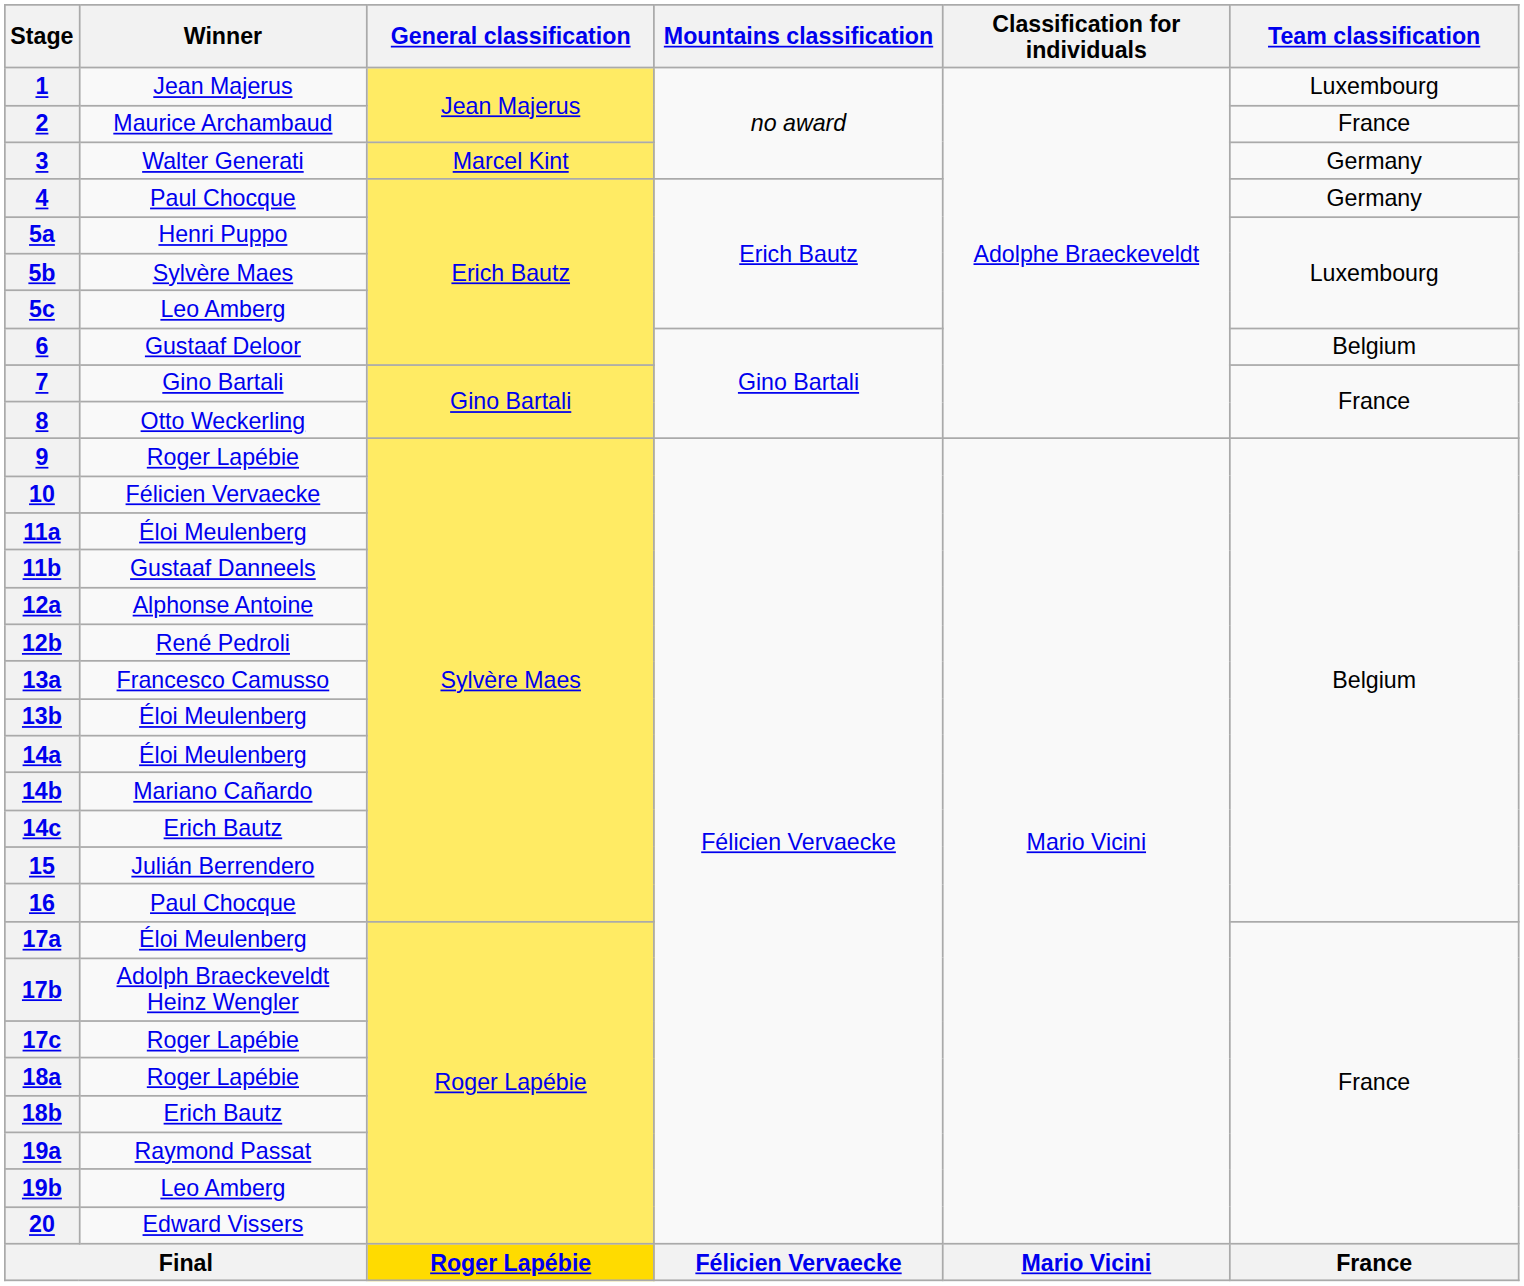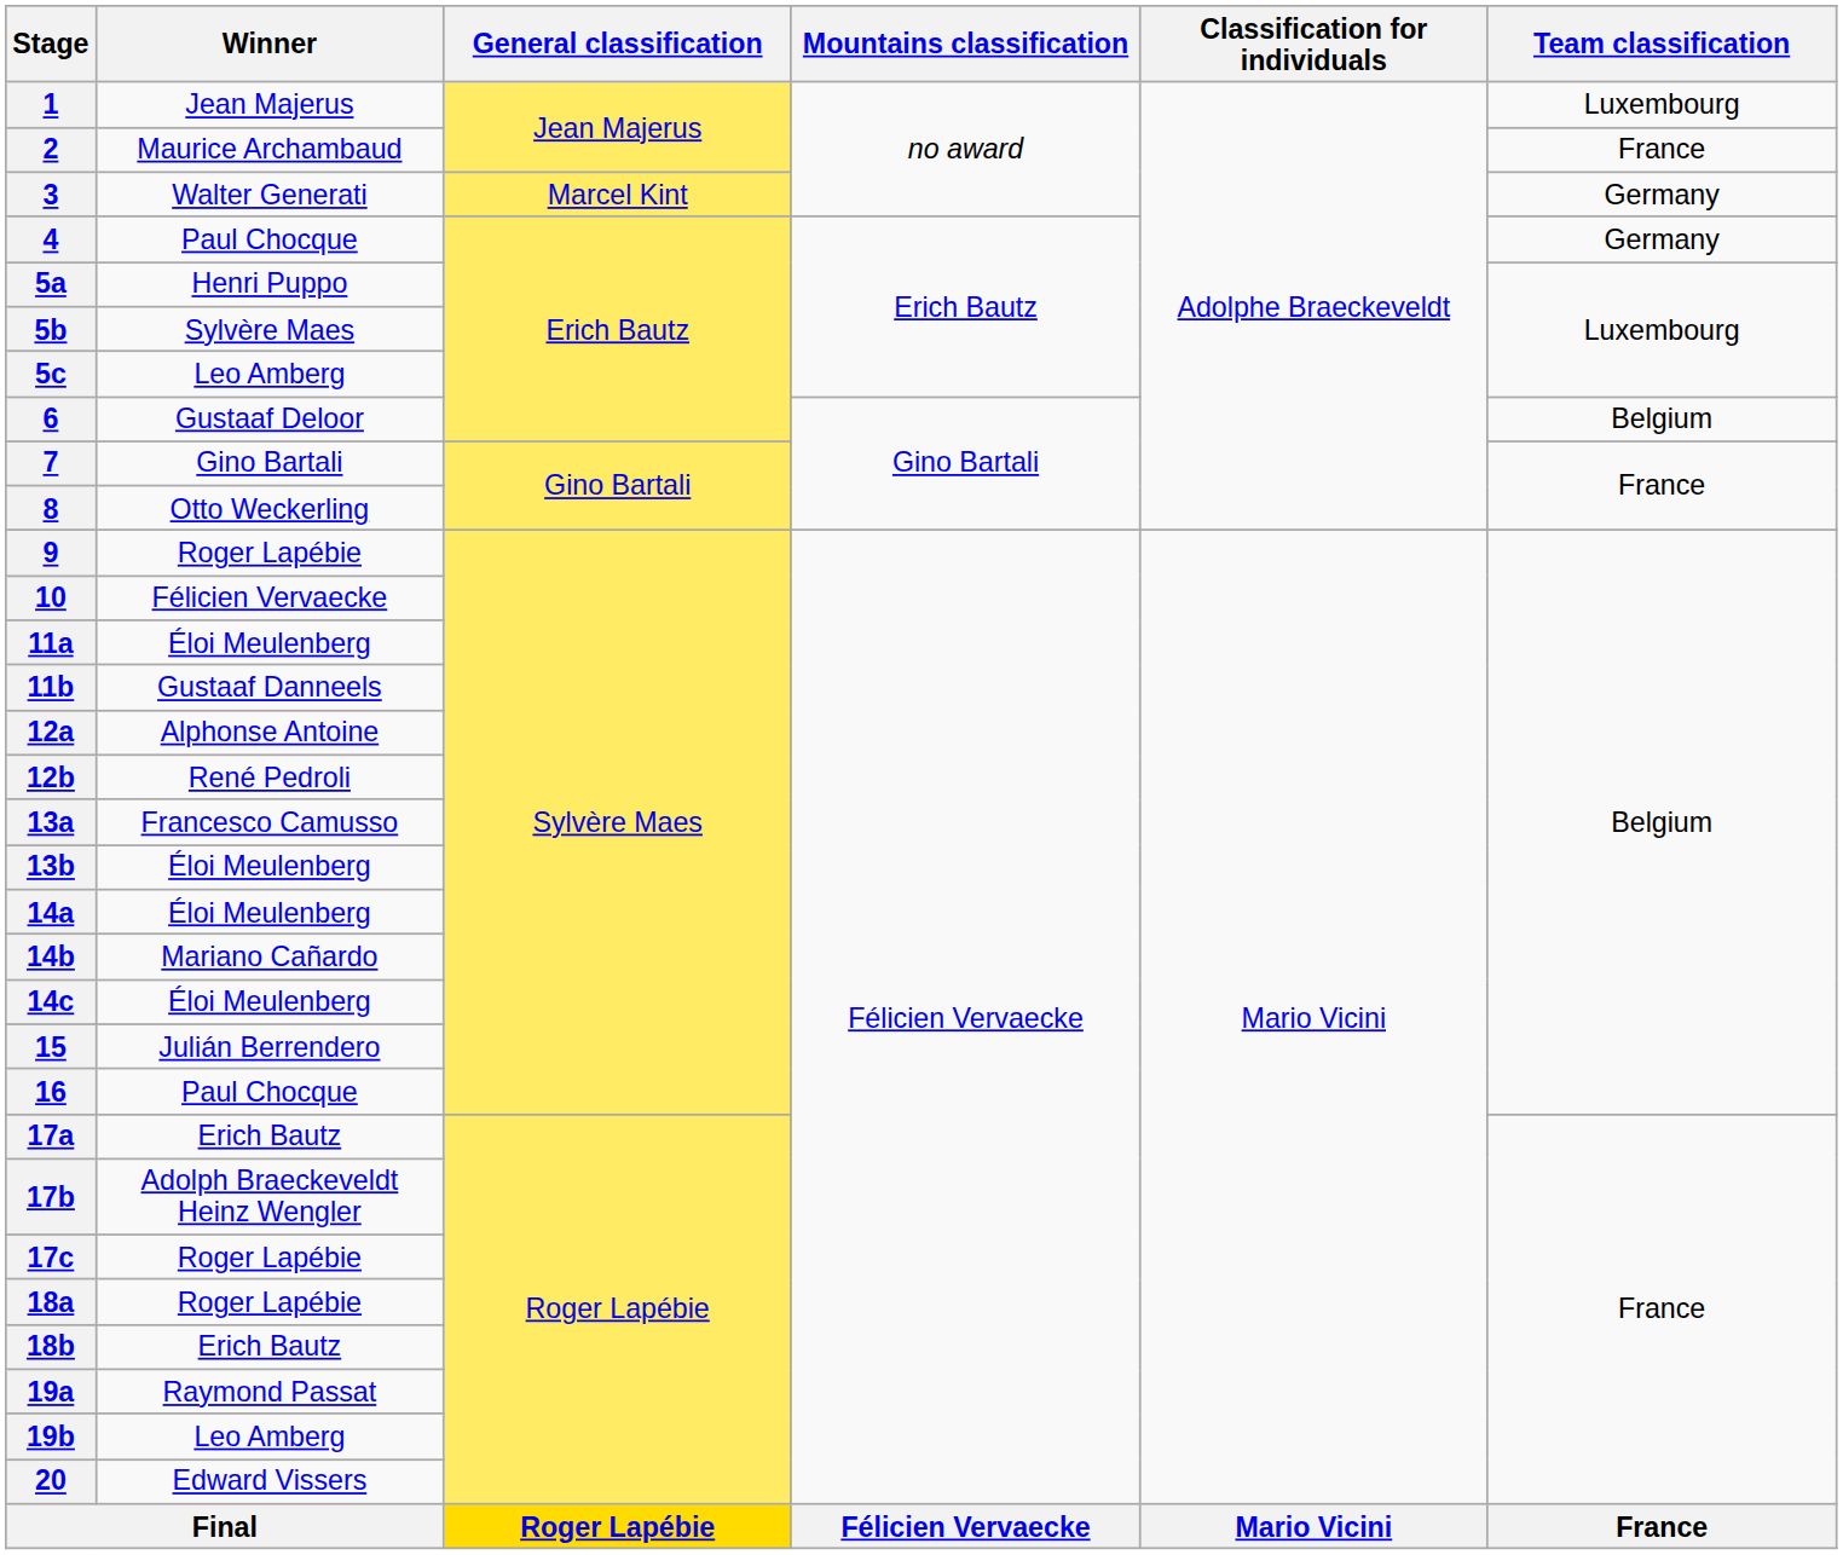 <table class="wikitable" style="text-align:center; font-size:smaller; clear:both;">
 <tr>
 <th scope="col" style="width:1%;">Stage</th>
 <th scope="col" style="width:19%;">Winner</th>
 <th scope="col" style="width:19%;"><a href='#'>General classification</a><br></th>
 <th scope="col" style="width:19%;"><a href='#'>Mountains classification</a></th>
 <th scope="col" style="width:19%;">Classification for individuals</th>
 <th scope="col" style="width:19%;"><a href='#'>Team classification</a></th>
 </tr>
 <tr>
 <th scope="row"><a href='#'>1</a></th>
 <td><a href='#'>Jean Majerus</a></td>
 <td style="background:#FFEB64;" rowspan="2"><a href='#'>Jean Majerus</a></td>
 <td rowspan="3"><em>no award</em></td>
 <td rowspan="10"><a href='#'>Adolphe Braeckeveldt</a></td>
 <td>Luxembourg</td>
 </tr>
 <tr>
 <th scope="row"><a href='#'>2</a></th>
 <td><a href='#'>Maurice Archambaud</a></td>
 <td>France</td>
 </tr>
 <tr>
 <th scope="row"><a href='#'>3</a></th>
 <td><a href='#'>Walter Generati</a></td>
 <td style="background:#FFEB64;"><a href='#'>Marcel Kint</a></td>
 <td>Germany</td>
 </tr>
 <tr>
 <th scope="row"><a href='#'>4</a></th>
 <td><a href='#'>Paul Chocque</a></td>
 <td style="background:#FFEB64;" rowspan="5"><a href='#'>Erich Bautz</a></td>
 <td rowspan="4"><a href='#'>Erich Bautz</a></td>
 <td>Germany</td>
 </tr>
 <tr>
 <th scope="row"><a href='#'>5a</a></th>
 <td><a href='#'>Henri Puppo</a></td>
 <td rowspan="3">Luxembourg</td>
 </tr>
 <tr>
 <th scope="row"><a href='#'>5b</a></th>
 <td><a href='#'>Sylvère Maes</a></td>
 </tr>
 <tr>
 <th scope="row"><a href='#'>5c</a></th>
 <td><a href='#'>Leo Amberg</a></td>
 </tr>
 <tr>
 <th scope="row"><a href='#'>6</a></th>
 <td><a href='#'>Gustaaf Deloor</a></td>
 <td rowspan="3"><a href='#'>Gino Bartali</a></td>
 <td>Belgium</td>
 </tr>
 <tr>
 <th scope="row"><a href='#'>7</a></th>
 <td><a href='#'>Gino Bartali</a></td>
 <td style="background:#FFEB64;" rowspan="2"><a href='#'>Gino Bartali</a></td>
 <td rowspan="2">France</td>
 </tr>
 <tr>
 <th scope="row"><a href='#'>8</a></th>
 <td><a href='#'>Otto Weckerling</a></td>
 </tr>
 <tr>
 <th scope="row"><a href='#'>9</a></th>
 <td><a href='#'>Roger Lapébie</a></td>
 <td style="background:#FFEB64;" rowspan="13"><a href='#'>Sylvère Maes</a></td>
 <td rowspan="21"><a href='#'>Félicien Vervaecke</a></td>
 <td rowspan="21"><a href='#'>Mario Vicini</a></td>
 <td rowspan="13">Belgium</td>
 </tr>
 <tr>
 <th scope="row"><a href='#'>10</a></th>
 <td><a href='#'>Félicien Vervaecke</a></td>
 </tr>
 <tr>
 <th scope="row"><a href='#'>11a</a></th>
 <td><a href='#'>Éloi Meulenberg</a></td>
 </tr>
 <tr>
 <th scope="row"><a href='#'>11b</a></th>
 <td><a href='#'>Gustaaf Danneels</a></td>
 </tr>
 <tr>
 <th scope="row"><a href='#'>12a</a></th>
 <td><a href='#'>Alphonse Antoine</a></td>
 </tr>
 <tr>
 <th scope="row"><a href='#'>12b</a></th>
 <td><a href='#'>René Pedroli</a></td>
 </tr>
 <tr>
 <th scope="row"><a href='#'>13a</a></th>
 <td><a href='#'>Francesco Camusso</a></td>
 </tr>
 <tr>
 <th scope="row"><a href='#'>13b</a></th>
 <td><a href='#'>Éloi Meulenberg</a></td>
 </tr>
 <tr>
 <th scope="row"><a href='#'>14a</a></th>
 <td><a href='#'>Éloi Meulenberg</a></td>
 </tr>
 <tr>
 <th scope="row"><a href='#'>14b</a></th>
 <td><a href='#'>Mariano Cañardo</a></td>
 </tr>
 <tr>
 <th scope="row"><a href='#'>14c</a></th>
-<td><a href='#'>Erich Bautz</a></td>
+<td><a href='#'>Éloi Meulenberg</a></td>
 </tr>
 <tr>
 <th scope="row"><a href='#'>15</a></th>
 <td><a href='#'>Julián Berrendero</a></td>
 </tr>
 <tr>
 <th scope="row"><a href='#'>16</a></th>
 <td><a href='#'>Paul Chocque</a></td>
 </tr>
 <tr>
 <th scope="row"><a href='#'>17a</a></th>
-<td><a href='#'>Éloi Meulenberg</a></td>
+<td><a href='#'>Erich Bautz</a></td>
 <td style="background:#FFEB64;" rowspan="8"><a href='#'>Roger Lapébie</a></td>
 <td rowspan="8">France</td>
 </tr>
 <tr>
 <th scope="row"><a href='#'>17b</a></th>
 <td><a href='#'>Adolph Braeckeveldt</a><br><a href='#'>Heinz Wengler</a></td>
 </tr>
 <tr>
 <th scope="row"><a href='#'>17c</a></th>
 <td><a href='#'>Roger Lapébie</a></td>
 </tr>
 <tr>
 <th scope="row"><a href='#'>18a</a></th>
 <td><a href='#'>Roger Lapébie</a></td>
 </tr>
 <tr>
 <th scope="row"><a href='#'>18b</a></th>
 <td><a href='#'>Erich Bautz</a></td>
 </tr>
 <tr>
 <th scope="row"><a href='#'>19a</a></th>
 <td><a href='#'>Raymond Passat</a></td>
 </tr>
 <tr>
 <th scope="row"><a href='#'>19b</a></th>
 <td><a href='#'>Leo Amberg</a></td>
 </tr>
 <tr>
 <th scope="row"><a href='#'>20</a></th>
 <td><a href='#'>Edward Vissers</a></td>
 </tr>
 <tr>
 <th colspan="2">Final</th>
 <th style="background:#FFDB00;"><a href='#'>Roger Lapébie</a></th>
 <th><a href='#'>Félicien Vervaecke</a></th>
 <th><a href='#'>Mario Vicini</a></th>
 <th>France</th>
 </tr>
 </table>
